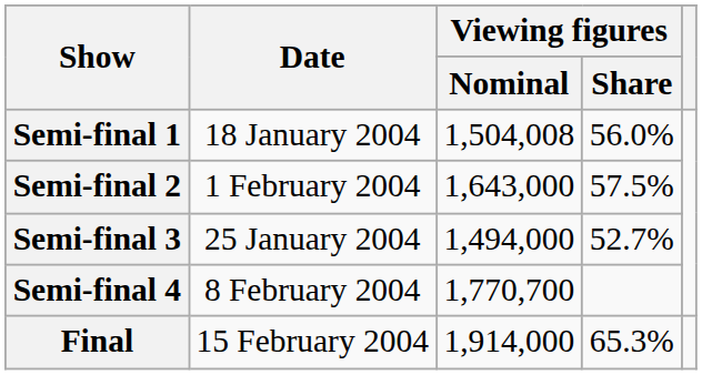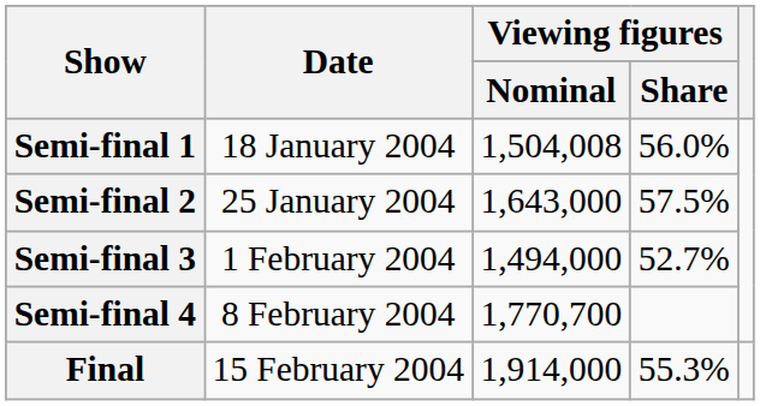 <table class="wikitable plainrowheaders sortable" style="text-align:center">
 <tr>
 <th rowspan="2">Show</th>
 <th rowspan="2">Date</th>
 <th colspan="2">Viewing figures</th>
 <th rowspan="2"></th>
 </tr>
 <tr>
 <th scope="col">Nominal</th>
 <th>Share</th>
 </tr>
 <tr>
 <th scope="row">Semi-final 1</th>
 <td>18 January 2004</td>
 <td>1,504,008</td>
 <td>56.0%</td>
 <td rowspan="4"></td>
 </tr>
 <tr>
 <th scope="row">Semi-final 2</th>
-<td>1 February 2004</td>
+<td>25 January 2004</td>
 <td>1,643,000</td>
 <td>57.5%</td>
 </tr>
 <tr>
 <th scope="row">Semi-final 3</th>
-<td>25 January 2004</td>
+<td>1 February 2004</td>
 <td>1,494,000</td>
 <td>52.7%</td>
 </tr>
 <tr>
 <th scope="row">Semi-final 4</th>
 <td>8 February 2004</td>
 <td>1,770,700</td>
 <td></td>
 </tr>
 <tr>
 <th scope="row">Final</th>
 <td>15 February 2004</td>
 <td>1,914,000</td>
-<td>65.3%</td>
+<td>55.3%</td>
 <td></td>
 </tr>
 </table>
